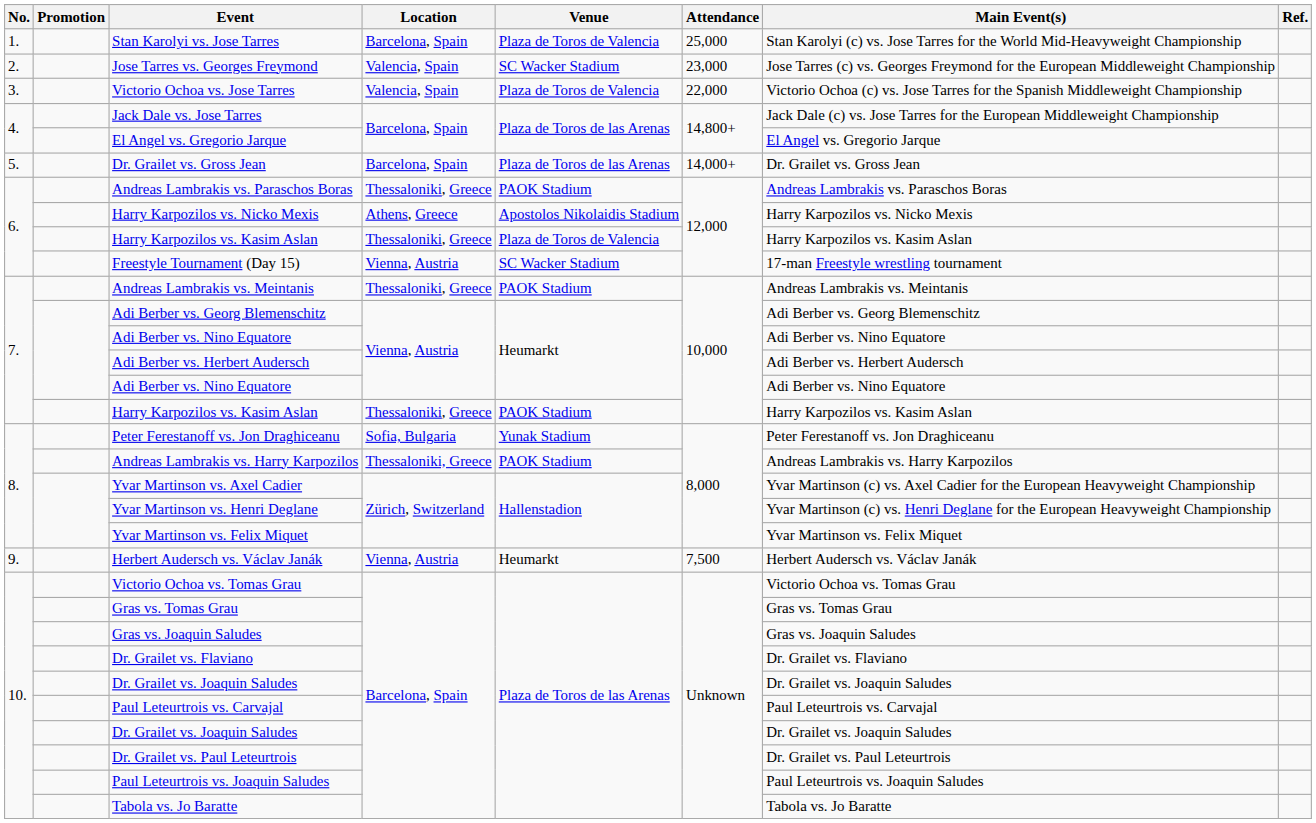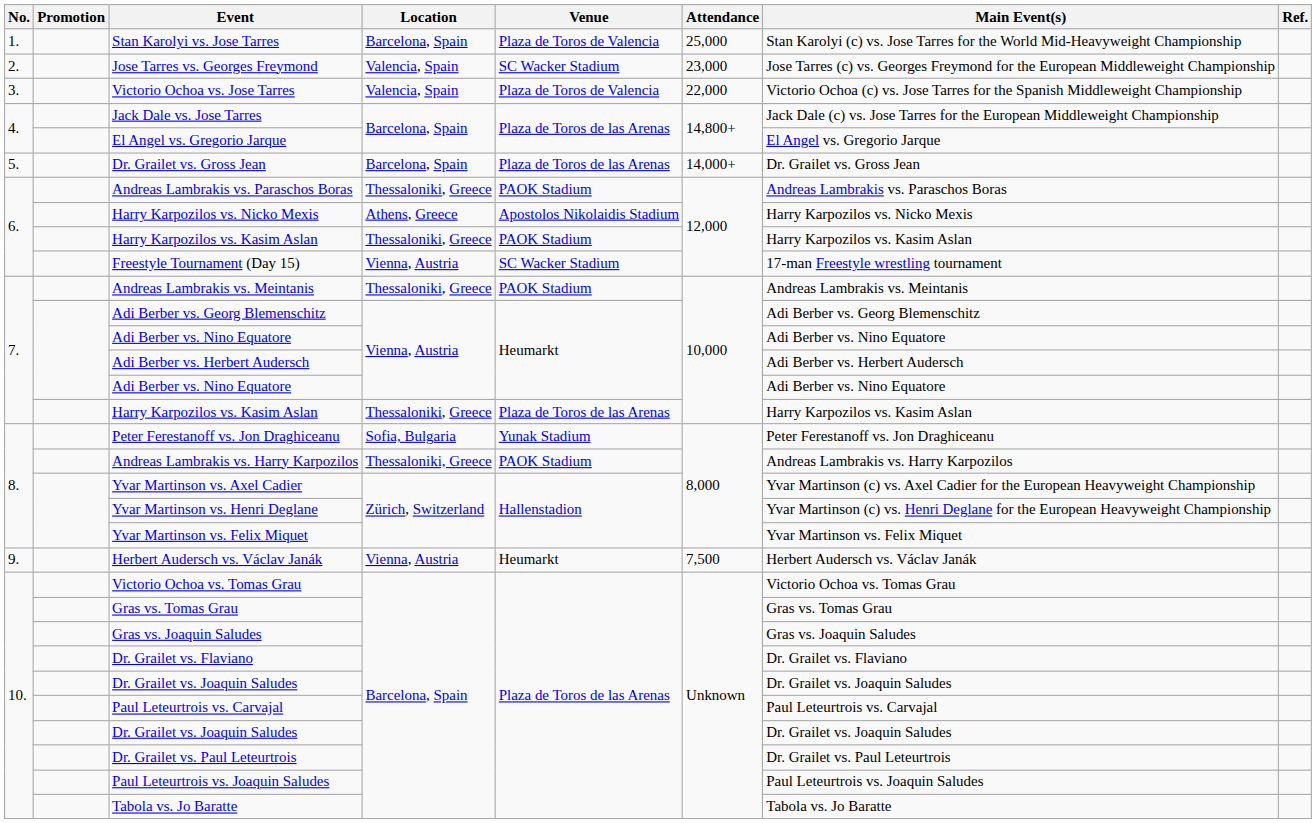 <table class="wikitable sortable" style="font-size:85%;">
 <tr>
 <th>No.</th>
 <th>Promotion</th>
 <th>Event</th>
 <th>Location</th>
 <th>Venue</th>
 <th>Attendance</th>
 <th class=unsortable>Main Event(s)</th>
 <th class=unsortable>Ref.</th>
 </tr>
 <tr>
 <td>1.</td>
 <td></td>
 <td><a href='#'>Stan Karolyi vs. Jose Tarres</a> <br> </td>
 <td><a href='#'>Barcelona</a>, <a href='#'>Spain</a></td>
 <td><a href='#'>Plaza de Toros de Valencia</a></td>
 <td>25,000</td>
 <td>Stan Karolyi (c) vs. Jose Tarres for the World Mid-Heavyweight Championship</td>
 <td></td>
 </tr>
 <tr>
 <td>2.</td>
 <td></td>
 <td><a href='#'>Jose Tarres vs. Georges Freymond</a> <br> </td>
 <td><a href='#'>Valencia</a>, <a href='#'>Spain</a></td>
 <td><a href='#'>SC Wacker Stadium</a></td>
 <td>23,000</td>
 <td>Jose Tarres (c) vs. Georges Freymond for the European Middleweight Championship</td>
 <td></td>
 </tr>
 <tr>
 <td>3.</td>
 <td></td>
 <td><a href='#'>Victorio Ochoa vs. Jose Tarres</a> <br> </td>
 <td><a href='#'>Valencia</a>, <a href='#'>Spain</a></td>
 <td><a href='#'>Plaza de Toros de Valencia</a></td>
 <td>22,000</td>
 <td>Victorio Ochoa (c) vs. Jose Tarres for the Spanish Middleweight Championship</td>
 <td></td>
 </tr>
 <tr>
 <td rowspan=2>4.</td>
 <td></td>
 <td><a href='#'>Jack Dale vs. Jose Tarres</a> <br> </td>
 <td rowspan=2><a href='#'>Barcelona</a>, <a href='#'>Spain</a></td>
 <td rowspan=2><a href='#'>Plaza de Toros de las Arenas</a></td>
 <td rowspan=2>14,800+</td>
 <td>Jack Dale (c) vs. Jose Tarres for the European Middleweight Championship</td>
 <td></td>
 </tr>
 <tr>
 <td></td>
 <td><a href='#'>El Angel vs. Gregorio Jarque</a> <br> </td>
 <td><a href='#'>El Angel</a> vs. Gregorio Jarque</td>
 <td></td>
 </tr>
 <tr>
 <td>5.</td>
 <td></td>
 <td><a href='#'>Dr. Grailet vs. Gross Jean</a> <br> </td>
 <td><a href='#'>Barcelona</a>, <a href='#'>Spain</a></td>
 <td><a href='#'>Plaza de Toros de las Arenas</a></td>
 <td>14,000+</td>
 <td>Dr. Grailet vs. Gross Jean</td>
 <td></td>
 </tr>
 <tr>
 <td rowspan=4>6.</td>
 <td></td>
 <td><a href='#'>Andreas Lambrakis vs. Paraschos Boras</a> <br>  </td>
 <td><a href='#'>Thessaloniki</a>, <a href='#'>Greece</a></td>
 <td><a href='#'>PAOK Stadium</a></td>
 <td rowspan=4>12,000</td>
 <td><a href='#'>Andreas Lambrakis</a> vs. Paraschos Boras</td>
 <td></td>
 </tr>
 <tr>
 <td></td>
 <td><a href='#'>Harry Karpozilos vs. Nicko Mexis</a> <br> </td>
 <td><a href='#'>Athens</a>, <a href='#'>Greece</a></td>
 <td><a href='#'>Apostolos Nikolaidis Stadium</a></td>
 <td>Harry Karpozilos vs. Nicko Mexis</td>
 <td></td>
 </tr>
 <tr>
 <td></td>
 <td><a href='#'>Harry Karpozilos vs. Kasim Aslan</a> <br> </td>
 <td><a href='#'>Thessaloniki</a>, <a href='#'>Greece</a></td>
-<td><a href='#'>Plaza de Toros de Valencia</a></td>
+<td><a href='#'>PAOK Stadium</a></td>
 <td>Harry Karpozilos vs. Kasim Aslan</td>
 <td></td>
 </tr>
 <tr>
 <td></td>
 <td><a href='#'>Freestyle Tournament</a> (Day 15) <br> </td>
 <td><a href='#'>Vienna</a>, <a href='#'>Austria</a></td>
 <td><a href='#'>SC Wacker Stadium</a></td>
 <td>17-man <a href='#'>Freestyle wrestling</a> tournament</td>
 <td></td>
 </tr>
 <tr>
 <td rowspan=6>7.</td>
 <td></td>
 <td><a href='#'>Andreas Lambrakis vs. Meintanis</a> <br>  </td>
 <td><a href='#'>Thessaloniki</a>, <a href='#'>Greece</a></td>
 <td><a href='#'>PAOK Stadium</a></td>
 <td rowspan=6>10,000</td>
 <td>Andreas Lambrakis vs. Meintanis</td>
 <td></td>
 </tr>
 <tr>
 <td rowspan=4></td>
 <td><a href='#'>Adi Berber vs. Georg Blemenschitz</a> <br> </td>
 <td rowspan=4><a href='#'>Vienna</a>, <a href='#'>Austria</a></td>
 <td rowspan=4>Heumarkt</td>
 <td>Adi Berber vs. Georg Blemenschitz</td>
 <td></td>
 </tr>
 <tr>
 <td><a href='#'>Adi Berber vs. Nino Equatore</a> <br> </td>
 <td>Adi Berber vs. Nino Equatore</td>
 <td></td>
 </tr>
 <tr>
 <td><a href='#'>Adi Berber vs. Herbert Audersch</a> <br> </td>
 <td>Adi Berber vs. Herbert Audersch</td>
 <td></td>
 </tr>
 <tr>
 <td><a href='#'>Adi Berber vs. Nino Equatore</a> <br> </td>
 <td>Adi Berber vs. Nino Equatore</td>
 <td></td>
 </tr>
 <tr>
 <td></td>
 <td><a href='#'>Harry Karpozilos vs. Kasim Aslan</a> <br> </td>
 <td><a href='#'>Thessaloniki</a>, <a href='#'>Greece</a></td>
-<td><a href='#'>PAOK Stadium</a></td>
+<td><a href='#'>Plaza de Toros de las Arenas</a></td>
 <td>Harry Karpozilos vs. Kasim Aslan</td>
 <td></td>
 </tr>
 <tr>
 <td rowspan=5>8.</td>
 <td></td>
 <td><a href='#'>Peter Ferestanoff vs. Jon Draghiceanu</a> <br> </td>
 <td><a href='#'>Sofia, Bulgaria</a></td>
 <td><a href='#'>Yunak Stadium</a></td>
 <td rowspan=5>8,000</td>
 <td>Peter Ferestanoff vs. Jon Draghiceanu</td>
 <td></td>
 </tr>
 <tr>
 <td></td>
 <td><a href='#'>Andreas Lambrakis vs. Harry Karpozilos</a> <br>  </td>
 <td><a href='#'>Thessaloniki, Greece</a></td>
 <td><a href='#'>PAOK Stadium</a></td>
 <td>Andreas Lambrakis vs. Harry Karpozilos</td>
 <td></td>
 </tr>
 <tr>
 <td rowspan=3></td>
 <td><a href='#'>Yvar Martinson vs. Axel Cadier</a> <br> </td>
 <td rowspan=3><a href='#'>Zürich</a>, <a href='#'>Switzerland</a></td>
 <td rowspan=3><a href='#'>Hallenstadion</a></td>
 <td>Yvar Martinson (c) vs. Axel Cadier for the European Heavyweight Championship</td>
 <td></td>
 </tr>
 <tr>
 <td><a href='#'>Yvar Martinson vs. Henri Deglane</a> <br> </td>
 <td>Yvar Martinson (c) vs. <a href='#'>Henri Deglane</a> for the European Heavyweight Championship</td>
 <td></td>
 </tr>
 <tr>
 <td><a href='#'>Yvar Martinson vs. Felix Miquet</a> <br> </td>
 <td>Yvar Martinson vs. Felix Miquet</td>
 <td></td>
 </tr>
 <tr>
 <td>9.</td>
 <td></td>
 <td><a href='#'>Herbert Audersch vs. Václav Janák</a> <br> </td>
 <td><a href='#'>Vienna</a>, <a href='#'>Austria</a></td>
 <td>Heumarkt</td>
 <td>7,500</td>
 <td>Herbert Audersch vs. Václav Janák</td>
 <td></td>
 </tr>
 <tr>
 <td rowspan=10>10.</td>
 <td></td>
 <td><a href='#'>Victorio Ochoa vs. Tomas Grau</a> <br> </td>
 <td rowspan=10><a href='#'>Barcelona</a>, <a href='#'>Spain</a></td>
 <td rowspan=10><a href='#'>Plaza de Toros de las Arenas</a></td>
 <td rowspan=10>Unknown</td>
 <td>Victorio Ochoa vs. Tomas Grau</td>
 <td></td>
 </tr>
 <tr>
 <td></td>
 <td><a href='#'>Gras vs. Tomas Grau</a> <br> </td>
 <td>Gras vs. Tomas Grau</td>
 <td></td>
 </tr>
 <tr>
 <td></td>
 <td><a href='#'>Gras vs. Joaquin Saludes</a> <br> </td>
 <td>Gras vs. Joaquin Saludes</td>
 <td></td>
 </tr>
 <tr>
 <td></td>
 <td><a href='#'>Dr. Grailet vs. Flaviano</a> <br> </td>
 <td>Dr. Grailet vs. Flaviano</td>
 <td></td>
 </tr>
 <tr>
 <td></td>
 <td><a href='#'>Dr. Grailet vs. Joaquin Saludes</a> <br> </td>
 <td>Dr. Grailet vs. Joaquin Saludes</td>
 <td></td>
 </tr>
 <tr>
 <td></td>
 <td><a href='#'>Paul Leteurtrois vs. Carvajal</a> <br> </td>
 <td>Paul Leteurtrois vs. Carvajal</td>
 <td></td>
 </tr>
 <tr>
 <td></td>
 <td><a href='#'>Dr. Grailet vs. Joaquin Saludes</a> <br> </td>
 <td>Dr. Grailet vs. Joaquin Saludes</td>
 <td></td>
 </tr>
 <tr>
 <td></td>
 <td><a href='#'>Dr. Grailet vs. Paul Leteurtrois</a> <br> </td>
 <td>Dr. Grailet vs. Paul Leteurtrois</td>
 <td></td>
 </tr>
 <tr>
 <td></td>
 <td><a href='#'>Paul Leteurtrois vs. Joaquin Saludes</a> <br> </td>
 <td>Paul Leteurtrois vs. Joaquin Saludes</td>
 <td></td>
 </tr>
 <tr>
 <td></td>
 <td><a href='#'>Tabola vs. Jo Baratte</a> <br> </td>
 <td>Tabola vs. Jo Baratte</td>
 <td></td>
 </tr>
 </table>
